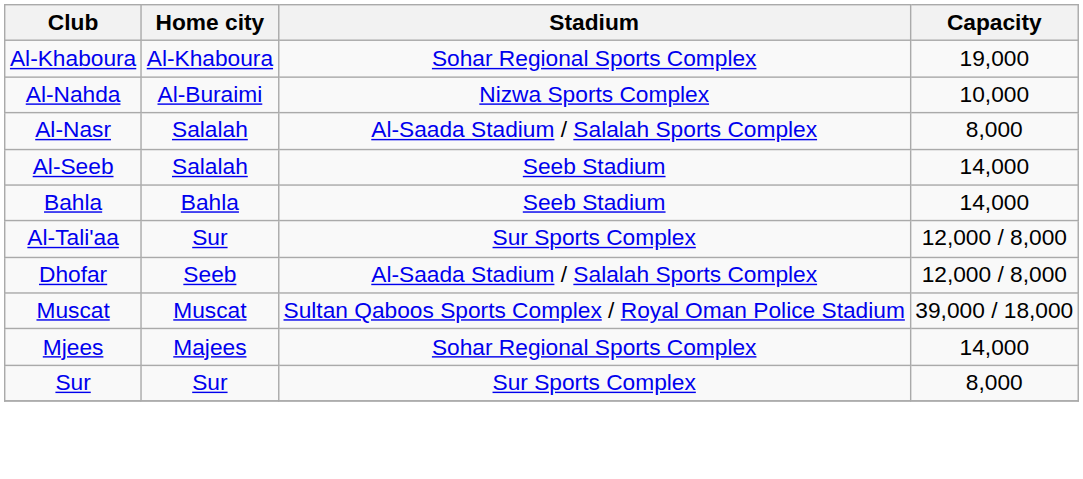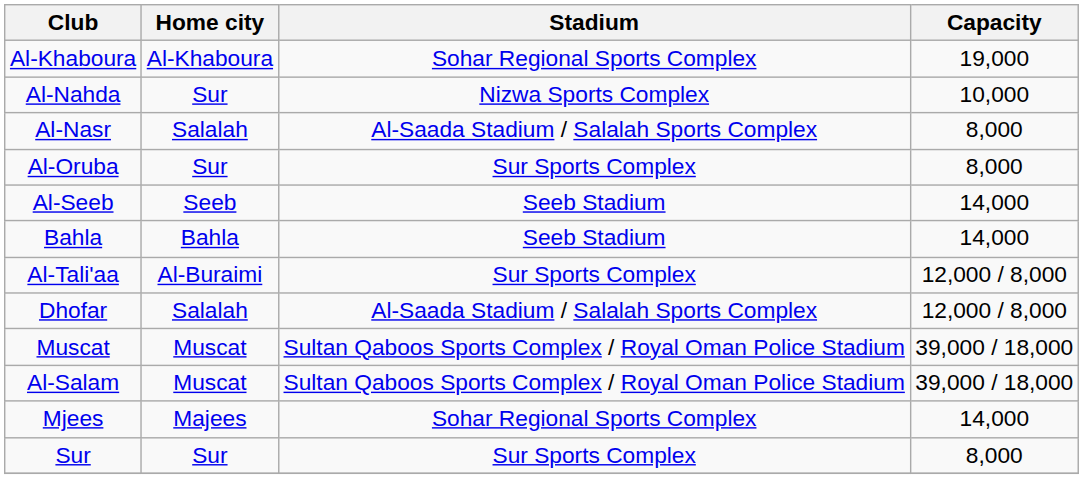 <table class="wikitable" style="text-align: center;">
 <tr>
 <th>Club</th>
 <th>Home city</th>
 <th>Stadium</th>
 <th>Capacity</th>
 </tr>
 <tr>
 <td><a href='#'>Al-Khaboura</a></td>
 <td><a href='#'>Al-Khaboura</a></td>
 <td><a href='#'>Sohar Regional Sports Complex</a></td>
 <td>19,000</td>
 </tr>
 <tr>
 <td><a href='#'>Al-Nahda</a></td>
-<td><a href='#'>Al-Buraimi</a></td>
+<td><a href='#'>Sur</a></td>
 <td><a href='#'>Nizwa Sports Complex</a></td>
 <td>10,000</td>
 </tr>
 <tr>
 <td><a href='#'>Al-Nasr</a></td>
 <td><a href='#'>Salalah</a></td>
 <td><a href='#'>Al-Saada Stadium</a> / <a href='#'>Salalah Sports Complex</a></td>
 <td>8,000</td>
 </tr>
 <tr>
+<td><a href='#'>Al-Oruba</a></td>
+<td><a href='#'>Sur</a></td>
+<td><a href='#'>Sur Sports Complex</a></td>
+<td>8,000</td>
+</tr>
+<tr>
 <td><a href='#'>Al-Seeb</a></td>
-<td><a href='#'>Salalah</a></td>
+<td><a href='#'>Seeb</a></td>
 <td><a href='#'>Seeb Stadium</a></td>
 <td>14,000</td>
 </tr>
 <tr>
 <td><a href='#'>Bahla</a></td>
 <td><a href='#'>Bahla</a></td>
 <td><a href='#'>Seeb Stadium</a></td>
 <td>14,000</td>
 </tr>
 <tr>
 <td><a href='#'>Al-Tali'aa</a></td>
-<td><a href='#'>Sur</a></td>
+<td><a href='#'>Al-Buraimi</a></td>
 <td><a href='#'>Sur Sports Complex</a></td>
 <td>12,000 / 8,000</td>
 </tr>
 <tr>
 <td><a href='#'>Dhofar</a></td>
-<td><a href='#'>Seeb</a></td>
+<td><a href='#'>Salalah</a></td>
 <td><a href='#'>Al-Saada Stadium</a> / <a href='#'>Salalah Sports Complex</a></td>
 <td>12,000 / 8,000</td>
 </tr>
 <tr>
 <td><a href='#'>Muscat</a></td>
+<td><a href='#'>Muscat</a></td>
+<td><a href='#'>Sultan Qaboos Sports Complex</a> / <a href='#'>Royal Oman Police Stadium</a></td>
+<td>39,000 / 18,000</td>
+</tr>
+<tr>
+<td><a href='#'>Al-Salam</a></td>
 <td><a href='#'>Muscat</a></td>
 <td><a href='#'>Sultan Qaboos Sports Complex</a> / <a href='#'>Royal Oman Police Stadium</a></td>
 <td>39,000 / 18,000</td>
 </tr>
 <tr>
 <td><a href='#'>Mjees</a></td>
 <td><a href='#'>Majees</a></td>
 <td><a href='#'>Sohar Regional Sports Complex</a></td>
 <td>14,000</td>
 </tr>
 <tr>
 <td><a href='#'>Sur</a></td>
 <td><a href='#'>Sur</a></td>
 <td><a href='#'>Sur Sports Complex</a></td>
 <td>8,000</td>
 </tr>
 <tr>
 </tr>
 </table>
